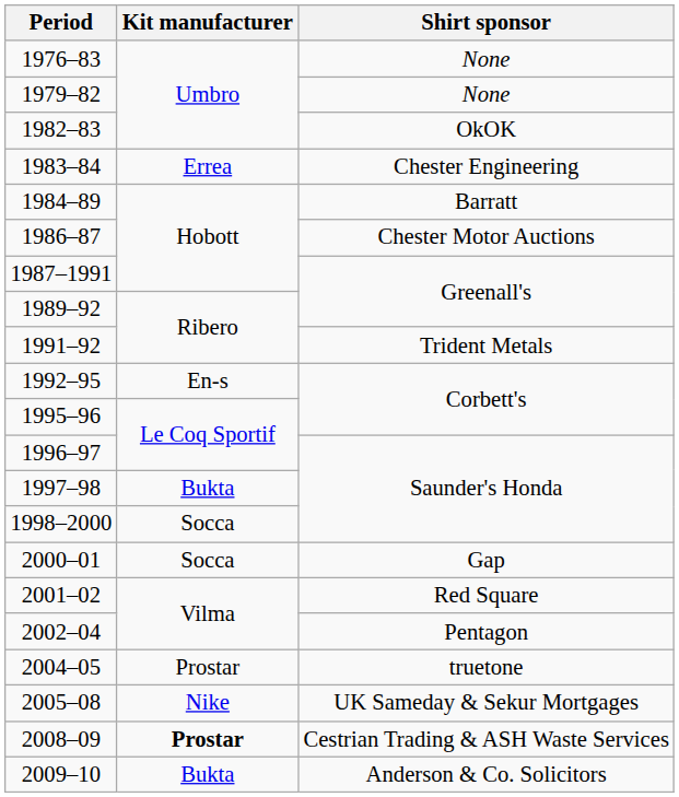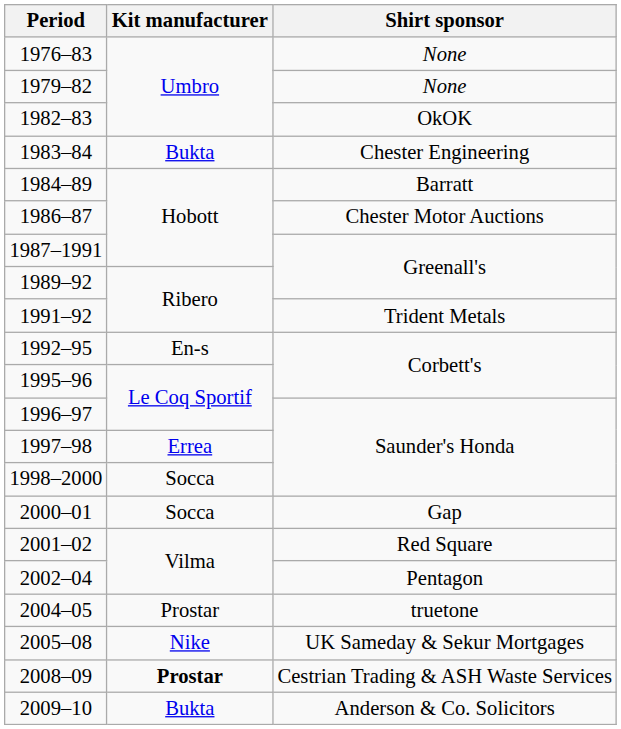 <table class="wikitable" style="text-align:center">
 <tr>
 <th>Period</th>
 <th>Kit manufacturer</th>
 <th>Shirt sponsor</th>
 </tr>
 <tr>
 <td>1976–83</td>
 <td rowspan=3><a href='#'>Umbro</a></td>
 <td><em>None</em></td>
 </tr>
 <tr>
 <td>1979–82</td>
 <td><em>None</em></td>
 </tr>
 <tr>
 <td>1982–83</td>
 <td>OkOK</td>
 </tr>
 <tr>
 <td>1983–84</td>
-<td><a href='#'>Errea</a></td>
+<td><a href='#'>Bukta</a></td>
 <td>Chester Engineering</td>
 </tr>
 <tr>
 <td>1984–89</td>
 <td rowspan=3>Hobott</td>
 <td>Barratt</td>
 </tr>
 <tr>
 <td>1986–87</td>
 <td>Chester Motor Auctions</td>
 </tr>
 <tr>
 <td>1987–1991</td>
 <td rowspan=2>Greenall's</td>
 </tr>
 <tr>
 <td>1989–92</td>
 <td rowspan=2>Ribero</td>
 </tr>
 <tr>
 <td>1991–92</td>
 <td>Trident Metals</td>
 </tr>
 <tr>
 <td>1992–95</td>
 <td>En-s</td>
 <td rowspan=2>Corbett's</td>
 </tr>
 <tr>
 <td>1995–96</td>
 <td rowspan=2><a href='#'>Le Coq Sportif</a></td>
 </tr>
 <tr>
 <td>1996–97</td>
 <td rowspan=3>Saunder's Honda</td>
 </tr>
 <tr>
 <td>1997–98</td>
-<td><a href='#'>Bukta</a></td>
+<td><a href='#'>Errea</a></td>
 </tr>
 <tr>
 <td>1998–2000</td>
 <td>Socca</td>
 </tr>
 <tr>
 <td>2000–01</td>
 <td>Socca</td>
 <td>Gap</td>
 </tr>
 <tr>
 <td>2001–02</td>
 <td rowspan=2>Vilma</td>
 <td>Red Square</td>
 </tr>
 <tr>
 <td>2002–04</td>
 <td>Pentagon</td>
 </tr>
 <tr>
 <td>2004–05</td>
 <td>Prostar</td>
 <td>truetone</td>
 </tr>
 <tr>
 <td>2005–08</td>
 <td><a href='#'>Nike</a></td>
 <td>UK Sameday & Sekur Mortgages</td>
 </tr>
 <tr>
 <td>2008–09</td>
 <td><strong>Prostar</strong></td>
 <td>Cestrian Trading & ASH Waste Services</td>
 </tr>
 <tr>
 <td>2009–10</td>
 <td><a href='#'>Bukta</a></td>
 <td>Anderson & Co. Solicitors</td>
 </tr>
 </table>
